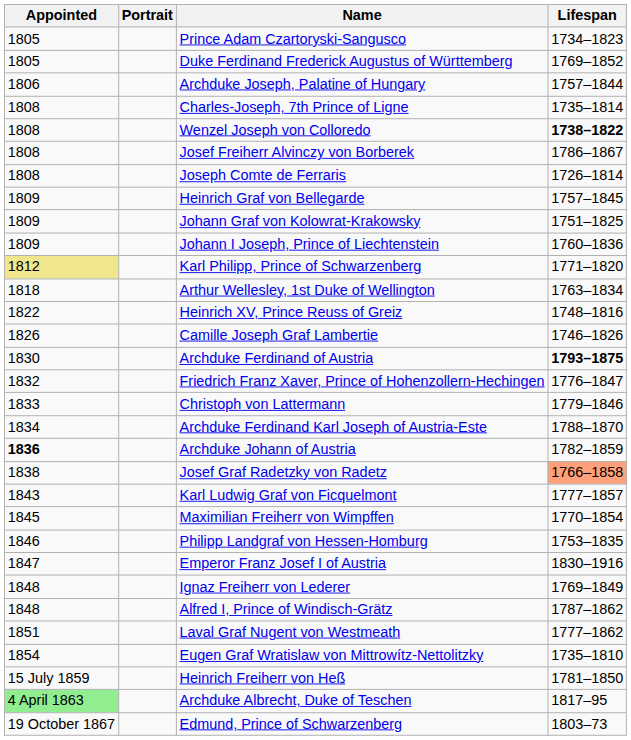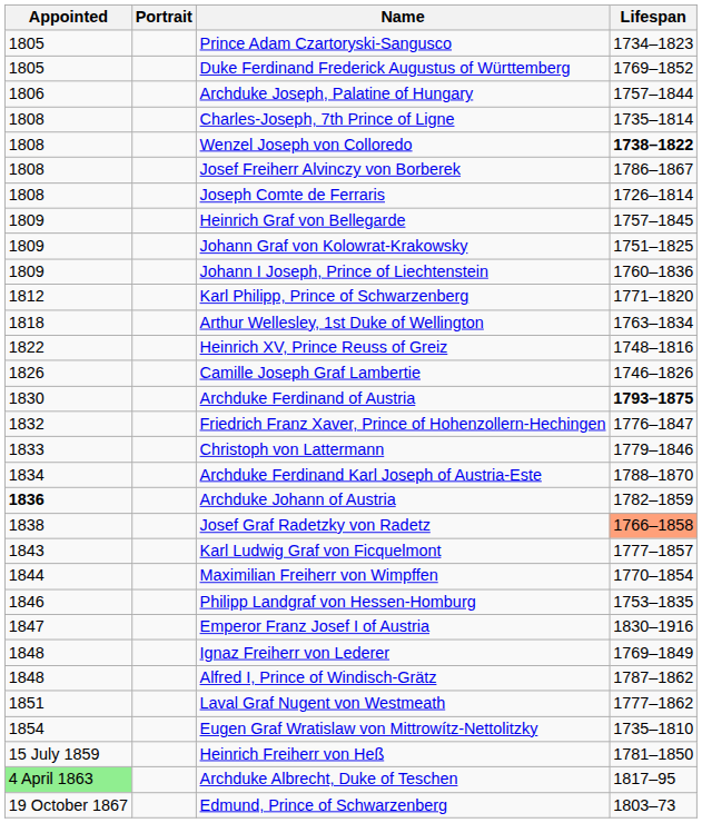 <table class="wikitable sortable">
 <tr>
 <th>Appointed</th>
 <th>Portrait</th>
 <th>Name</th>
 <th>Lifespan</th>
 </tr>
 <tr>
 <td>1805</td>
 <td></td>
 <td><a href='#'>Prince Adam Czartoryski-Sangusco</a></td>
 <td>1734–1823</td>
 </tr>
 <tr>
 <td>1805</td>
 <td></td>
 <td><a href='#'>Duke Ferdinand Frederick Augustus of Württemberg</a></td>
 <td>1769–1852</td>
 </tr>
 <tr>
 <td>1806</td>
 <td></td>
 <td><a href='#'>Archduke Joseph, Palatine of Hungary</a></td>
 <td>1757–1844</td>
 </tr>
 <tr>
 <td>1808</td>
 <td></td>
 <td><a href='#'>Charles-Joseph, 7th Prince of Ligne</a></td>
 <td>1735–1814</td>
 </tr>
 <tr>
 <td>1808</td>
 <td></td>
 <td><a href='#'>Wenzel Joseph von Colloredo</a></td>
 <td><strong>1738–1822</strong></td>
 </tr>
 <tr>
 <td>1808</td>
 <td></td>
 <td><a href='#'>Josef Freiherr Alvinczy von Borberek</a></td>
 <td>1786–1867</td>
 </tr>
 <tr>
 <td>1808</td>
 <td></td>
 <td><a href='#'>Joseph Comte de Ferraris</a></td>
 <td>1726–1814</td>
 </tr>
 <tr>
 <td>1809</td>
 <td></td>
 <td><a href='#'>Heinrich Graf von Bellegarde</a></td>
 <td>1757–1845</td>
 </tr>
 <tr>
 <td>1809</td>
 <td></td>
 <td><a href='#'>Johann Graf von Kolowrat-Krakowsky</a></td>
 <td>1751–1825</td>
 </tr>
 <tr>
 <td>1809</td>
 <td></td>
 <td><a href='#'>Johann I Joseph, Prince of Liechtenstein</a></td>
 <td>1760–1836</td>
 </tr>
 <tr>
-<td style="background: khaki;">1812</td>
+<td>1812</td>
 <td></td>
 <td><a href='#'>Karl Philipp, Prince of Schwarzenberg</a></td>
 <td>1771–1820</td>
 </tr>
 <tr>
 <td>1818</td>
 <td></td>
 <td> <a href='#'>Arthur Wellesley, 1st Duke of Wellington</a></td>
 <td>1763–1834</td>
 </tr>
 <tr>
 <td>1822</td>
 <td></td>
 <td><a href='#'>Heinrich XV, Prince Reuss of Greiz</a></td>
 <td>1748–1816</td>
 </tr>
 <tr>
 <td>1826</td>
 <td></td>
 <td><a href='#'>Camille Joseph Graf Lambertie</a></td>
 <td>1746–1826</td>
 </tr>
 <tr>
 <td>1830</td>
 <td></td>
 <td><a href='#'>Archduke Ferdinand of Austria</a></td>
 <td><strong>1793–1875</strong></td>
 </tr>
 <tr>
 <td>1832</td>
 <td></td>
 <td><a href='#'>Friedrich Franz Xaver, Prince of Hohenzollern-Hechingen</a></td>
 <td>1776–1847</td>
 </tr>
 <tr>
 <td>1833</td>
 <td></td>
 <td><a href='#'>Christoph von Lattermann</a></td>
 <td>1779–1846</td>
 </tr>
 <tr>
 <td>1834</td>
 <td></td>
 <td><a href='#'>Archduke Ferdinand Karl Joseph of Austria-Este</a></td>
 <td>1788–1870</td>
 </tr>
 <tr>
 <td><strong>1836</strong></td>
 <td></td>
 <td><a href='#'>Archduke Johann of Austria</a></td>
 <td>1782–1859</td>
 </tr>
 <tr>
 <td>1838</td>
 <td></td>
 <td><a href='#'>Josef Graf Radetzky von Radetz</a></td>
 <td style="background: lightsalmon;">1766–1858</td>
 </tr>
 <tr>
 <td>1843</td>
 <td></td>
 <td><a href='#'>Karl Ludwig Graf von Ficquelmont</a></td>
 <td>1777–1857</td>
 </tr>
 <tr>
-<td>1845</td>
+<td>1844</td>
 <td></td>
 <td><a href='#'>Maximilian Freiherr von Wimpffen</a></td>
 <td>1770–1854</td>
 </tr>
 <tr>
 <td>1846</td>
 <td></td>
 <td><a href='#'>Philipp Landgraf von Hessen-Homburg</a></td>
 <td>1753–1835</td>
 </tr>
 <tr>
 <td>1847</td>
 <td></td>
 <td><a href='#'>Emperor Franz Josef I of Austria</a></td>
 <td>1830–1916</td>
 </tr>
 <tr>
 <td>1848</td>
 <td></td>
 <td><a href='#'>Ignaz Freiherr von Lederer</a></td>
 <td>1769–1849</td>
 </tr>
 <tr>
 <td>1848</td>
 <td></td>
 <td><a href='#'>Alfred I, Prince of Windisch-Grätz</a></td>
 <td>1787–1862</td>
 </tr>
 <tr>
 <td>1851</td>
 <td></td>
 <td><a href='#'>Laval Graf Nugent von Westmeath</a></td>
 <td>1777–1862</td>
 </tr>
 <tr>
 <td>1854</td>
 <td></td>
 <td><a href='#'>Eugen Graf Wratislaw von Mittrowítz-Nettolitzky</a></td>
 <td>1735–1810</td>
 </tr>
 <tr>
 <td>15 July 1859</td>
 <td></td>
 <td><a href='#'>Heinrich Freiherr von Heß</a></td>
 <td>1781–1850</td>
 </tr>
 <tr>
 <td style="background: lightgreen;">4 April 1863</td>
 <td></td>
 <td><a href='#'>Archduke Albrecht, Duke of Teschen</a></td>
 <td>1817–95</td>
 </tr>
 <tr>
 <td>19 October 1867</td>
 <td></td>
 <td><a href='#'>Edmund, Prince of Schwarzenberg</a></td>
 <td>1803–73</td>
 </tr>
 </table>
